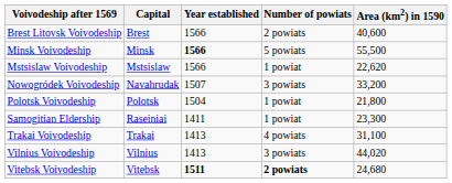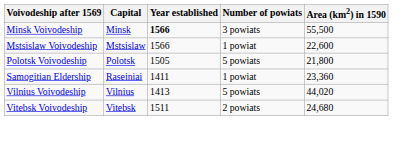 <table class=wikitable>
 <tr>
 <th>Voivodeship after 1569</th>
 <th>Capital</th>
 <th>Year established</th>
 <th>Number of powiats</th>
 <th>Area (km<sup>2</sup>) in 1590</th>
 </tr>
 <tr>
-<td><a href='#'>Brest Litovsk Voivodeship</a></td>
-<td><a href='#'>Brest</a></td>
-<td>1566</td>
-<td>2 powiats</td>
-<td>40,600</td>
-</tr>
-<tr>
 <td><a href='#'>Minsk Voivodeship</a></td>
 <td><a href='#'>Minsk</a></td>
 <td><strong>1566</strong></td>
-<td>5 powiats</td>
+<td>3 powiats</td>
 <td>55,500</td>
 </tr>
 <tr>
 <td><a href='#'>Mstsislaw Voivodeship</a></td>
 <td><a href='#'>Mstsislaw</a></td>
 <td>1566</td>
 <td>1 powiat</td>
-<td>22,620</td>
-</tr>
-<tr>
-<td><a href='#'>Nowogródek Voivodeship</a></td>
-<td><a href='#'>Navahrudak</a></td>
-<td>1507</td>
-<td>3 powiats</td>
-<td>33,200</td>
+<td>22,600</td>
 </tr>
 <tr>
 <td><a href='#'>Polotsk Voivodeship</a></td>
 <td><a href='#'>Polotsk</a></td>
-<td>1504</td>
-<td>1 powiat</td>
+<td>1505</td>
+<td>5 powiats</td>
 <td>21,800</td>
 </tr>
 <tr>
 <td><a href='#'>Samogitian Eldership</a></td>
 <td><a href='#'>Raseiniai</a></td>
 <td>1411</td>
 <td>1 powiat</td>
-<td>23,300</td>
-</tr>
-<tr>
-<td><a href='#'>Trakai Voivodeship</a></td>
-<td><a href='#'>Trakai</a></td>
-<td>1413</td>
-<td>4 powiats</td>
-<td>31,100</td>
+<td>23,360</td>
 </tr>
 <tr>
 <td><a href='#'>Vilnius Voivodeship</a></td>
 <td><a href='#'>Vilnius</a></td>
 <td>1413</td>
-<td>3 powiats</td>
+<td>5 powiats</td>
 <td>44,020</td>
 </tr>
 <tr>
 <td><a href='#'>Vitebsk Voivodeship</a></td>
 <td><a href='#'>Vitebsk</a></td>
-<td><strong>1511</strong></td>
-<td><strong>2 powiats</strong></td>
+<td>1511</td>
+<td>2 powiats</td>
 <td>24,680</td>
 </tr>
 </table>
